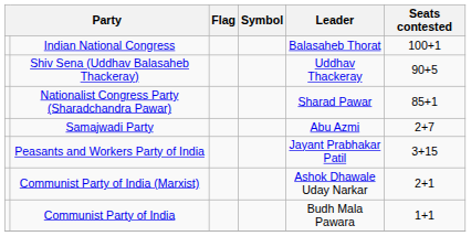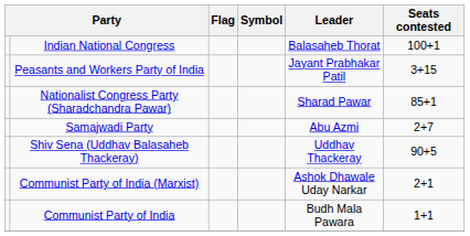 <table class="wikitable" width="50%" style="text-align:center;">
 <tr>
 <th colspan="2">Party</th>
 <th>Flag</th>
 <th>Symbol</th>
 <th>Leader</th>
 <th>Seats contested</th>
 </tr>
 <tr>
 <td></td>
 <td><a href='#'>Indian National Congress</a></td>
 <td></td>
 <td></td>
 <td><a href='#'>Balasaheb Thorat</a></td>
 <td>100+1</td>
 </tr>
 <tr>
 <td></td>
-<td><a href='#'>Shiv Sena (Uddhav Balasaheb Thackeray)</a></td>
+<td><a href='#'>Peasants and Workers Party of India</a></td>
 <td></td>
 <td></td>
-<td><a href='#'>Uddhav Thackeray</a></td>
-<td>90+5</td>
+<td><a href='#'>Jayant Prabhakar Patil</a></td>
+<td>3+15</td>
 </tr>
 <tr>
 <td></td>
 <td><a href='#'>Nationalist Congress Party (Sharadchandra Pawar)</a></td>
 <td></td>
 <td></td>
 <td><a href='#'>Sharad Pawar</a></td>
 <td>85+1</td>
 </tr>
 <tr>
 <td></td>
 <td><a href='#'>Samajwadi Party</a></td>
 <td></td>
 <td></td>
 <td><a href='#'>Abu Azmi</a></td>
 <td>2+7</td>
 </tr>
 <tr>
 <td></td>
-<td><a href='#'>Peasants and Workers Party of India</a></td>
+<td><a href='#'>Shiv Sena (Uddhav Balasaheb Thackeray)</a></td>
 <td></td>
 <td></td>
-<td><a href='#'>Jayant Prabhakar Patil</a></td>
-<td>3+15</td>
+<td><a href='#'>Uddhav Thackeray</a></td>
+<td>90+5</td>
 </tr>
 <tr>
 <td></td>
 <td><a href='#'>Communist Party of India (Marxist)</a></td>
 <td></td>
 <td></td>
 <td><a href='#'>Ashok Dhawale</a><br>Uday Narkar</td>
 <td>2+1</td>
 </tr>
 <tr>
 <td></td>
 <td><a href='#'>Communist Party of India</a></td>
 <td></td>
 <td></td>
 <td>Budh Mala Pawara</td>
 <td>1+1</td>
 </tr>
 <tr>
 </tr>
 </table>
